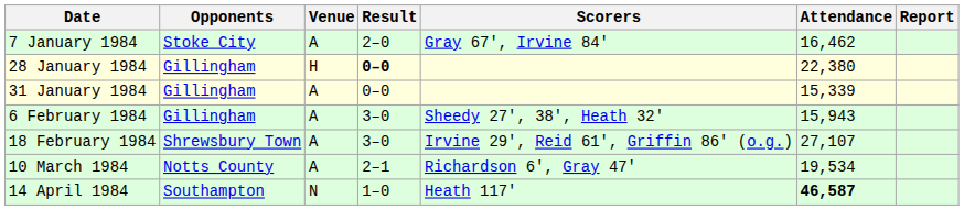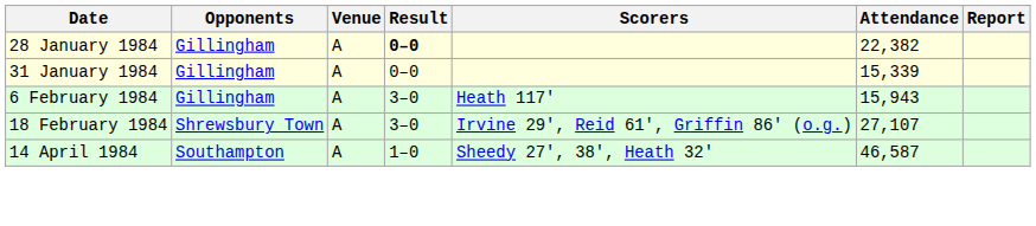 <table class=wikitable>
 <tr>
 <th>Date</th>
 <th>Opponents</th>
 <th>Venue</th>
 <th>Result</th>
 <th>Scorers</th>
 <th>Attendance</th>
 <th>Report</th>
 </tr>
-<tr bgcolor="#ddffdd">
-<td>7 January 1984</td>
-<td><a href='#'>Stoke City</a></td>
-<td>A</td>
-<td>2–0</td>
-<td><a href='#'>Gray</a> 67', <a href='#'>Irvine</a> 84'</td>
-<td>16,462</td>
-<td></td>
-</tr>
 <tr bgcolor="#ffffdd">
 <td>28 January 1984</td>
 <td><a href='#'>Gillingham</a></td>
-<td>H</td>
+<td>A</td>
 <td><strong>0–0</strong></td>
 <td></td>
-<td>22,380</td>
+<td>22,382</td>
 <td></td>
 </tr>
 <tr bgcolor="#ffffdd">
 <td>31 January 1984</td>
 <td><a href='#'>Gillingham</a></td>
 <td>A</td>
 <td>0–0</td>
 <td></td>
 <td>15,339</td>
 <td></td>
 </tr>
 <tr bgcolor="#ddffdd">
 <td>6 February 1984</td>
 <td><a href='#'>Gillingham</a></td>
 <td>A</td>
 <td>3–0</td>
-<td><a href='#'>Sheedy</a> 27', 38', <a href='#'>Heath</a> 32'</td>
+<td><a href='#'>Heath</a> 117'</td>
 <td>15,943</td>
 <td></td>
 </tr>
 <tr bgcolor="#ddffdd">
 <td>18 February 1984</td>
 <td><a href='#'>Shrewsbury Town</a></td>
 <td>A</td>
 <td>3–0</td>
 <td><a href='#'>Irvine</a> 29', <a href='#'>Reid</a> 61', <a href='#'>Griffin</a> 86' (<a href='#'>o.g.</a>)</td>
 <td>27,107</td>
 <td></td>
 </tr>
 <tr bgcolor="#ddffdd">
-<td>10 March 1984</td>
-<td><a href='#'>Notts County</a></td>
-<td>A</td>
-<td>2–1</td>
-<td><a href='#'>Richardson</a> 6', <a href='#'>Gray</a> 47'</td>
-<td>19,534</td>
-<td></td>
-</tr>
-<tr bgcolor="#ddffdd">
 <td>14 April 1984</td>
 <td><a href='#'>Southampton</a></td>
-<td>N</td>
+<td>A</td>
 <td>1–0 </td>
-<td><a href='#'>Heath</a> 117'</td>
-<td><strong>46,587</strong></td>
+<td><a href='#'>Sheedy</a> 27', 38', <a href='#'>Heath</a> 32'</td>
+<td>46,587</td>
 <td></td>
 </tr>
 </table>
